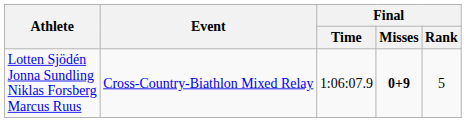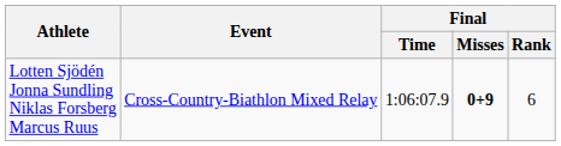 <table class="wikitable">
 <tr>
 <th rowspan="2">Athlete</th>
 <th rowspan="2">Event</th>
 <th colspan="3">Final</th>
 </tr>
 <tr>
 <th>Time</th>
 <th>Misses</th>
 <th>Rank</th>
 </tr>
 <tr>
 <td><a href='#'>Lotten Sjödén</a><br><a href='#'>Jonna Sundling</a><br><a href='#'>Niklas Forsberg</a><br><a href='#'>Marcus Ruus</a></td>
 <td><a href='#'>Cross-Country-Biathlon Mixed Relay</a></td>
 <td align="center">1:06:07.9</td>
 <td align="center"><strong>0+9</strong></td>
-<td align="center">5</td>
+<td align="center">6</td>
 </tr>
 </table>
